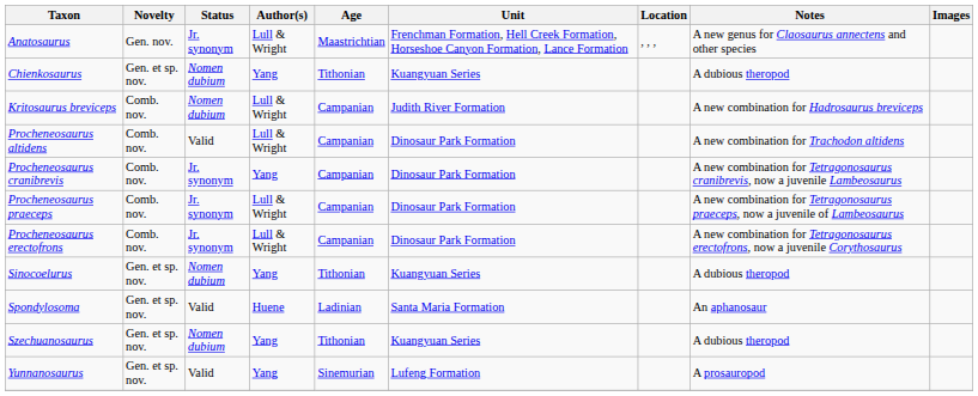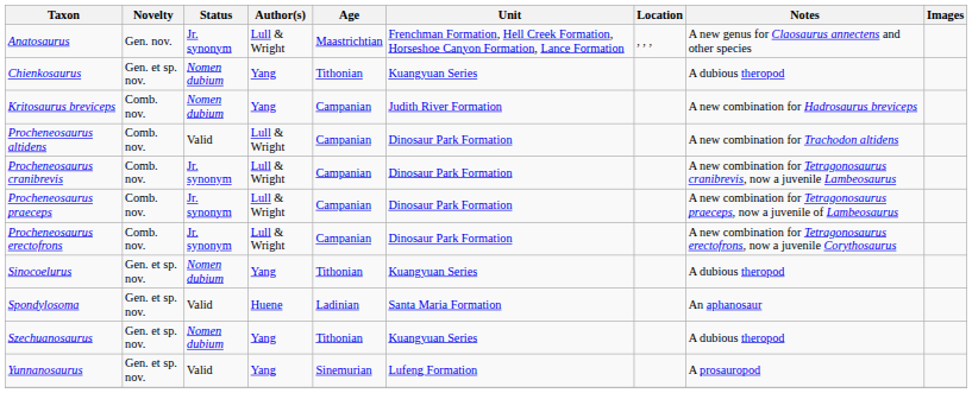 <table class="wikitable sortable" align="center" width="100%">
 <tr>
 <th>Taxon</th>
 <th>Novelty</th>
 <th>Status</th>
 <th>Author(s)</th>
 <th>Age</th>
 <th>Unit</th>
 <th>Location</th>
 <th>Notes</th>
 <th>Images</th>
 </tr>
 <tr>
 <td><em><a href='#'>Anatosaurus</a></em></td>
 <td>Gen. nov.</td>
 <td><a href='#'>Jr. synonym</a></td>
 <td><a href='#'>Lull</a> & Wright</td>
 <td><a href='#'>Maastrichtian</a></td>
 <td><a href='#'>Frenchman Formation</a>, <a href='#'>Hell Creek Formation</a>, <a href='#'>Horseshoe Canyon Formation</a>, <a href='#'>Lance Formation</a></td>
 <td>, , , </td>
 <td>A new genus for <em><a href='#'>Claosaurus annectens</a></em> and other species</td>
 <td></td>
 </tr>
 <tr>
 <td><em><a href='#'>Chienkosaurus</a></em></td>
 <td>Gen. et sp. nov.</td>
 <td><em><a href='#'>Nomen dubium</a></em></td>
 <td><a href='#'>Yang</a></td>
 <td><a href='#'>Tithonian</a></td>
 <td><a href='#'>Kuangyuan Series</a></td>
 <td></td>
 <td>A dubious <a href='#'>theropod</a></td>
 <td></td>
 </tr>
 <tr>
 <td><em><a href='#'>Kritosaurus breviceps</a></em></td>
 <td>Comb. nov.</td>
 <td><em><a href='#'>Nomen dubium</a></em></td>
-<td><a href='#'>Lull</a> & Wright</td>
+<td><a href='#'>Yang</a></td>
 <td><a href='#'>Campanian</a></td>
 <td><a href='#'>Judith River Formation</a></td>
 <td></td>
 <td>A new combination for <em><a href='#'>Hadrosaurus breviceps</a></em></td>
 <td></td>
 </tr>
 <tr>
 <td><em><a href='#'>Procheneosaurus altidens</a></em></td>
 <td>Comb. nov.</td>
 <td>Valid</td>
 <td><a href='#'>Lull</a> & Wright</td>
 <td><a href='#'>Campanian</a></td>
 <td><a href='#'>Dinosaur Park Formation</a></td>
 <td></td>
 <td>A new combination for <em><a href='#'>Trachodon altidens</a></em></td>
 <td></td>
 </tr>
 <tr>
 <td><em><a href='#'>Procheneosaurus cranibrevis</a></em></td>
 <td>Comb. nov.</td>
 <td><a href='#'>Jr. synonym</a></td>
-<td><a href='#'>Yang</a></td>
+<td><a href='#'>Lull</a> & Wright</td>
 <td><a href='#'>Campanian</a></td>
 <td><a href='#'>Dinosaur Park Formation</a></td>
 <td></td>
 <td>A new combination for <em><a href='#'>Tetragonosaurus cranibrevis</a></em>, now a juvenile <em><a href='#'>Lambeosaurus</a></em></td>
 <td></td>
 </tr>
 <tr>
 <td><em><a href='#'>Procheneosaurus praeceps</a></em></td>
 <td>Comb. nov.</td>
 <td><a href='#'>Jr. synonym</a></td>
 <td><a href='#'>Lull</a> & Wright</td>
 <td><a href='#'>Campanian</a></td>
 <td><a href='#'>Dinosaur Park Formation</a></td>
 <td></td>
 <td>A new combination for <em><a href='#'>Tetragonosaurus praeceps</a></em>, now a juvenile of <em><a href='#'>Lambeosaurus</a></em></td>
 <td></td>
 </tr>
 <tr>
 <td><em><a href='#'>Procheneosaurus erectofrons</a></em></td>
 <td>Comb. nov.</td>
 <td><a href='#'>Jr. synonym</a></td>
 <td><a href='#'>Lull</a> & Wright</td>
 <td><a href='#'>Campanian</a></td>
 <td><a href='#'>Dinosaur Park Formation</a></td>
 <td></td>
 <td>A new combination for <em><a href='#'>Tetragonosaurus erectofrons</a></em>, now a juvenile <em><a href='#'>Corythosaurus</a></em></td>
 <td></td>
 </tr>
 <tr>
 <td><em><a href='#'>Sinocoelurus</a></em></td>
 <td>Gen. et sp. nov.</td>
 <td><em><a href='#'>Nomen dubium</a></em></td>
 <td><a href='#'>Yang</a></td>
 <td><a href='#'>Tithonian</a></td>
 <td><a href='#'>Kuangyuan Series</a></td>
 <td></td>
 <td>A dubious <a href='#'>theropod</a></td>
 <td></td>
 </tr>
 <tr>
 <td><em><a href='#'>Spondylosoma</a></em></td>
 <td>Gen. et sp. nov.</td>
 <td>Valid</td>
 <td><a href='#'>Huene</a></td>
 <td><a href='#'>Ladinian</a></td>
 <td><a href='#'>Santa Maria Formation</a></td>
 <td></td>
 <td>An <a href='#'>aphanosaur</a></td>
 <td></td>
 </tr>
 <tr>
 <td><em><a href='#'>Szechuanosaurus</a></em></td>
 <td>Gen. et sp. nov.</td>
 <td><em><a href='#'>Nomen dubium</a></em></td>
 <td><a href='#'>Yang</a></td>
 <td><a href='#'>Tithonian</a></td>
 <td><a href='#'>Kuangyuan Series</a></td>
 <td></td>
 <td>A dubious <a href='#'>theropod</a></td>
 <td></td>
 </tr>
 <tr>
 <td><em><a href='#'>Yunnanosaurus</a></em></td>
 <td>Gen. et sp. nov.</td>
 <td>Valid</td>
 <td><a href='#'>Yang</a></td>
 <td><a href='#'>Sinemurian</a></td>
 <td><a href='#'>Lufeng Formation</a></td>
 <td></td>
 <td>A <a href='#'>prosauropod</a></td>
 <td></td>
 </tr>
 <tr>
 </tr>
 </table>
